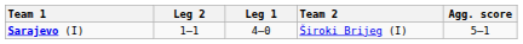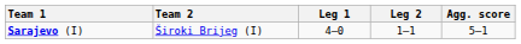 <table class="wikitable" style="width:50%">
 <tr>
 <th style="width:195px; text-align:left">Team 1</th>
+<th style="width:195px; text-align:left">Team 2</th>
+<th style="width:92px; text-align:center">Leg 1</th>
 <th style="width:92px; text-align:center">Leg 2</th>
-<th style="width:92px; text-align:center">Leg 1</th>
-<th style="width:195px; text-align:left">Team 2</th>
 <th style="width:92px; text-align:center">Agg. score</th>
 </tr>
 <tr>
 <td><strong><a href='#'>Sarajevo</a></strong> (I)</td>
+<td><a href='#'>Široki Brijeg</a> (I)</td>
+<td style="text-align:center">4–0</td>
 <td style="text-align:center">1–1</td>
-<td style="text-align:center">4–0</td>
-<td><a href='#'>Široki Brijeg</a> (I)</td>
 <td style="text-align:center">5–1</td>
 </tr>
 </table>
